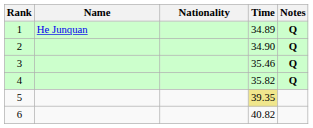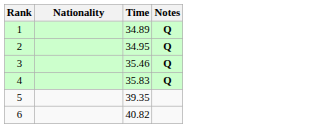 <table class="wikitable sortable" style="text-align:center">
 <tr>
 <th>Rank</th>
-<th style="width:180px">Name</th>
 <th style="width:125px">Nationality</th>
 <th>Time</th>
 <th>Notes</th>
 </tr>
 <tr style="background:#cfc;">
 <td>1</td>
-<td style="text-align:left;"><a href='#'>He Junquan</a></td>
 <td style="text-align:left;"></td>
 <td>34.89</td>
 <td><strong>Q</strong></td>
 </tr>
 <tr style="background:#cfc;">
 <td>2</td>
 <td style="text-align:left;"></td>
-<td style="text-align:left;"></td>
-<td>34.90</td>
+<td>34.95</td>
 <td><strong>Q</strong></td>
 </tr>
 <tr style="background:#cfc;">
 <td>3</td>
-<td style="text-align:left;"></td>
 <td style="text-align:left;"></td>
 <td>35.46</td>
 <td><strong>Q</strong></td>
 </tr>
 <tr style="background:#cfc;">
 <td>4</td>
 <td style="text-align:left;"></td>
-<td style="text-align:left;"></td>
-<td>35.82</td>
+<td>35.83</td>
 <td><strong>Q</strong></td>
 </tr>
 <tr>
 <td>5</td>
 <td style="text-align:left;"></td>
-<td style="text-align:left;"></td>
-<td style="background: khaki;">39.35</td>
+<td>39.35</td>
 <td></td>
 </tr>
 <tr>
 <td>6</td>
 <td style="text-align:left;"></td>
-<td style="text-align:left;"></td>
 <td>40.82</td>
 <td></td>
 </tr>
 </table>
